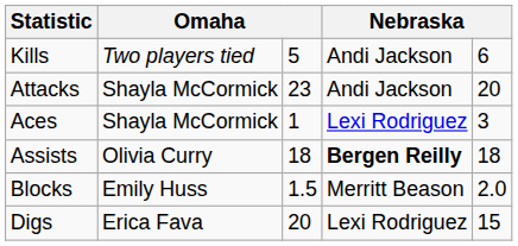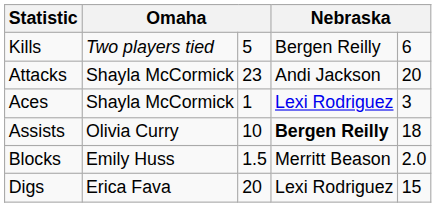 <table class=wikitable>
 <tr>
 <th>Statistic</th>
 <th colspan=2>Omaha</th>
 <th colspan=2>Nebraska</th>
 </tr>
 <tr>
 <td>Kills</td>
 <td><em>Two players tied</em></td>
 <td>5</td>
-<td>Andi Jackson</td>
+<td>Bergen Reilly</td>
 <td>6</td>
 </tr>
 <tr>
 <td>Attacks</td>
 <td>Shayla McCormick</td>
 <td>23</td>
 <td>Andi Jackson</td>
 <td>20</td>
 </tr>
 <tr>
 <td>Aces</td>
 <td>Shayla McCormick</td>
 <td>1</td>
 <td><a href='#'>Lexi Rodriguez</a></td>
 <td>3</td>
 </tr>
 <tr>
 <td>Assists</td>
 <td>Olivia Curry</td>
-<td>18</td>
+<td>10</td>
 <td><strong>Bergen Reilly</strong></td>
 <td>18</td>
 </tr>
 <tr>
 <td>Blocks</td>
 <td>Emily Huss</td>
 <td>1.5</td>
 <td>Merritt Beason</td>
 <td>2.0</td>
 </tr>
 <tr>
 <td>Digs</td>
 <td>Erica Fava</td>
 <td>20</td>
 <td>Lexi Rodriguez</td>
 <td>15</td>
 </tr>
 </table>
